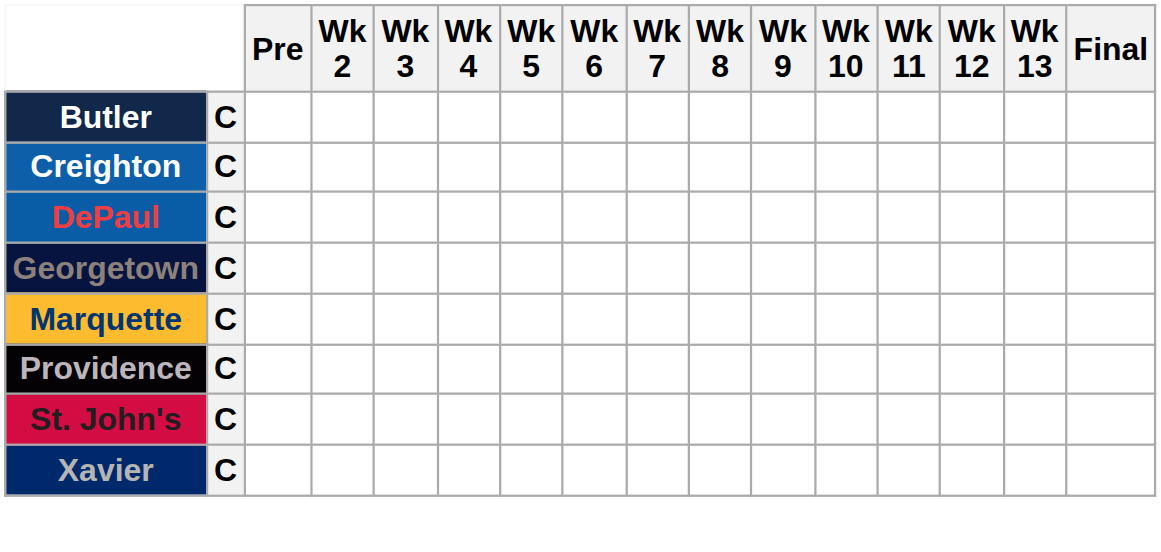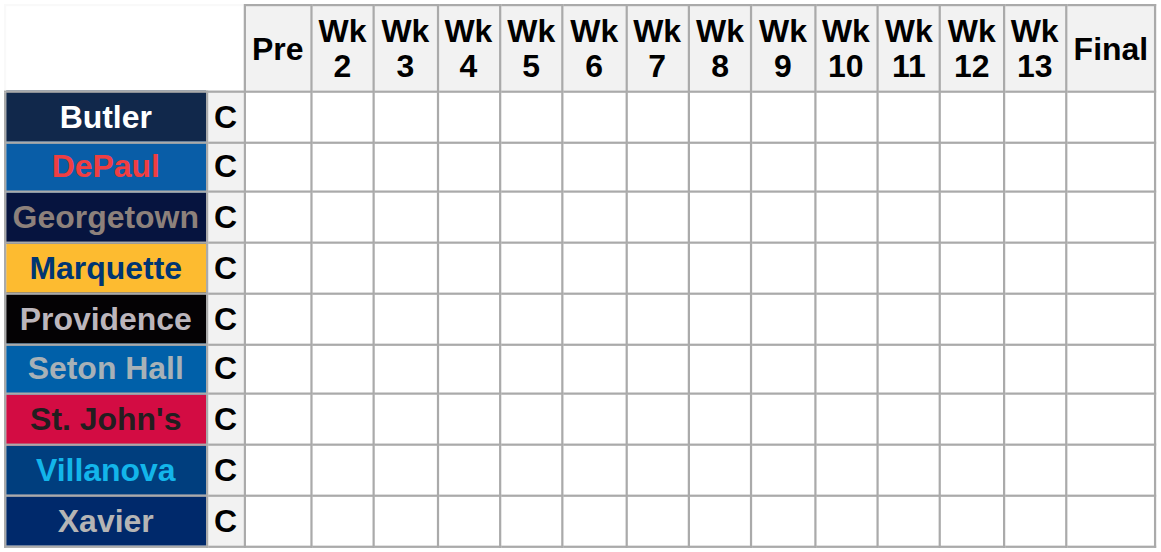 <table class="wikitable" style="white-space:nowrap;font-size:90%;">
 <tr>
 <th colspan=2 style="background:white; border-top-style:hidden; border-left-style:hidden;"> </th>
 <th>Pre</th>
 <th>Wk<br>2</th>
 <th>Wk<br>3</th>
 <th>Wk<br>4</th>
 <th>Wk<br>5</th>
 <th>Wk<br>6</th>
 <th>Wk<br>7</th>
 <th>Wk<br>8</th>
 <th>Wk<br>9</th>
 <th>Wk<br>10</th>
 <th>Wk<br>11</th>
 <th>Wk<br>12</th>
 <th>Wk<br>13</th>
 <th>Final</th>
 </tr>
 <tr style="text-align:center;">
 <th style="background:#11284B; color:white;">Butler</th>
-<th>C</th>
-<td style="background:#FFF;"></td>
-<td style="background:#FFF;"></td>
-<td style="background:#FFF;"></td>
-<td style="background:#FFF;"></td>
-<td style="background:#FFF;"></td>
-<td style="background:#FFF;"></td>
-<td style="background:#FFF;"></td>
-<td style="background:#FFF;"></td>
-<td style="background:#FFF;"></td>
-<td style="background:#FFF;"></td>
-<td style="background:#FFF;"></td>
-<td style="background:#FFF;"></td>
-<td style="background:#FFF;"></td>
-<td style="background:#FFF;"></td>
-</tr>
-<tr style="text-align:center;">
-<th style="background:#0C5FA8; color:white;">Creighton</th>
 <th>C</th>
 <td style="background:#FFF;"></td>
 <td style="background:#FFF;"></td>
 <td style="background:#FFF;"></td>
 <td style="background:#FFF;"></td>
 <td style="background:#FFF;"></td>
 <td style="background:#FFF;"></td>
 <td style="background:#FFF;"></td>
 <td style="background:#FFF;"></td>
 <td style="background:#FFF;"></td>
 <td style="background:#FFF;"></td>
 <td style="background:#FFF;"></td>
 <td style="background:#FFF;"></td>
 <td style="background:#FFF;"></td>
 <td style="background:#FFF;"></td>
 </tr>
 <tr style="text-align:center;">
 <th style="background:#095DA7; color:#EF3E42;">DePaul</th>
 <th>C</th>
 <td style="background:#FFF;"></td>
 <td style="background:#FFF;"></td>
 <td style="background:#FFF;"></td>
 <td style="background:#FFF;"></td>
 <td style="background:#FFF;"></td>
 <td style="background:#FFF;"></td>
 <td style="background:#FFF;"></td>
 <td style="background:#FFF;"></td>
 <td style="background:#FFF;"></td>
 <td style="background:#FFF;"></td>
 <td style="background:#FFF;"></td>
 <td style="background:#FFF;"></td>
 <td style="background:#FFF;"></td>
 <td style="background:#FFF;"></td>
 </tr>
 <tr style="text-align:center;">
 <th style="background:#06143F; color:#8D817B;">Georgetown</th>
 <th>C</th>
 <td style="background:#FFF;"></td>
 <td style="background:#FFF;"></td>
 <td style="background:#FFF;"></td>
 <td style="background:#FFF;"></td>
 <td style="background:#FFF;"></td>
 <td style="background:#FFF;"></td>
 <td style="background:#FFF;"></td>
 <td style="background:#FFF;"></td>
 <td style="background:#FFF;"></td>
 <td style="background:#FFF;"></td>
 <td style="background:#FFF;"></td>
 <td style="background:#FFF;"></td>
 <td style="background:#FFF;"></td>
 <td style="background:#FFF;"></td>
 </tr>
 <tr style="text-align:center;">
 <th style="background:#FDBB30; color:#003572;">Marquette</th>
 <th>C</th>
 <td style="background:#FFF;"></td>
 <td style="background:#FFF;"></td>
 <td style="background:#FFF;"></td>
 <td style="background:#FFF;"></td>
 <td style="background:#FFF;"></td>
 <td style="background:#FFF;"></td>
 <td style="background:#FFF;"></td>
 <td style="background:#FFF;"></td>
 <td style="background:#FFF;"></td>
 <td style="background:#FFF;"></td>
 <td style="background:#FFF;"></td>
 <td style="background:#FFF;"></td>
 <td style="background:#FFF;"></td>
 <td style="background:#FFF;"></td>
 </tr>
 <tr style="text-align:center;">
 <th style="background:#040204; color:#BCB6BC;">Providence</th>
 <th>C</th>
 <td style="background:#FFF;"></td>
 <td style="background:#FFF;"></td>
 <td style="background:#FFF;"></td>
 <td style="background:#FFF;"></td>
 <td style="background:#FFF;"></td>
 <td style="background:#FFF;"></td>
 <td style="background:#FFF;"></td>
 <td style="background:#FFF;"></td>
 <td style="background:#FFF;"></td>
 <td style="background:#FFF;"></td>
 <td style="background:#FFF;"></td>
 <td style="background:#FFF;"></td>
 <td style="background:#FFF;"></td>
 <td style="background:#FFF;"></td>
 </tr>
 <tr style="text-align:center;">
+<th style="background:#0060A9; color:#A7B1B7;">Seton Hall</th>
+<th>C</th>
+<td style="background:#FFF;"></td>
+<td style="background:#FFF;"></td>
+<td style="background:#FFF;"></td>
+<td style="background:#FFF;"></td>
+<td style="background:#FFF;"></td>
+<td style="background:#FFF;"></td>
+<td style="background:#FFF;"></td>
+<td style="background:#FFF;"></td>
+<td style="background:#FFF;"></td>
+<td style="background:#FFF;"></td>
+<td style="background:#FFF;"></td>
+<td style="background:#FFF;"></td>
+<td style="background:#FFF;"></td>
+<td style="background:#FFF;"></td>
+</tr>
+<tr style="text-align:center;">
 <th style="background:#D30C43; color:#221E1F;">St. John's</th>
+<th>C</th>
+<td style="background:#FFF;"></td>
+<td style="background:#FFF;"></td>
+<td style="background:#FFF;"></td>
+<td style="background:#FFF;"></td>
+<td style="background:#FFF;"></td>
+<td style="background:#FFF;"></td>
+<td style="background:#FFF;"></td>
+<td style="background:#FFF;"></td>
+<td style="background:#FFF;"></td>
+<td style="background:#FFF;"></td>
+<td style="background:#FFF;"></td>
+<td style="background:#FFF;"></td>
+<td style="background:#FFF;"></td>
+<td style="background:#FFF;"></td>
+</tr>
+<tr style="text-align:center;">
+<th style="background:#003E7E; color:#13B5EA;">Villanova</th>
 <th>C</th>
 <td style="background:#FFF;"></td>
 <td style="background:#FFF;"></td>
 <td style="background:#FFF;"></td>
 <td style="background:#FFF;"></td>
 <td style="background:#FFF;"></td>
 <td style="background:#FFF;"></td>
 <td style="background:#FFF;"></td>
 <td style="background:#FFF;"></td>
 <td style="background:#FFF;"></td>
 <td style="background:#FFF;"></td>
 <td style="background:#FFF;"></td>
 <td style="background:#FFF;"></td>
 <td style="background:#FFF;"></td>
 <td style="background:#FFF;"></td>
 </tr>
 <tr style="text-align:center;">
 <th style="background:#00296B; color:#B5B5B5;">Xavier</th>
 <th>C</th>
 <td style="background:#FFF;"></td>
 <td style="background:#FFF;"></td>
 <td style="background:#FFF;"></td>
 <td style="background:#FFF;"></td>
 <td style="background:#FFF;"></td>
 <td style="background:#FFF;"></td>
 <td style="background:#FFF;"></td>
 <td style="background:#FFF;"></td>
 <td style="background:#FFF;"></td>
 <td style="background:#FFF;"></td>
 <td style="background:#FFF;"></td>
 <td style="background:#FFF;"></td>
 <td style="background:#FFF;"></td>
 <td style="background:#FFF;"></td>
 </tr>
 </table>
